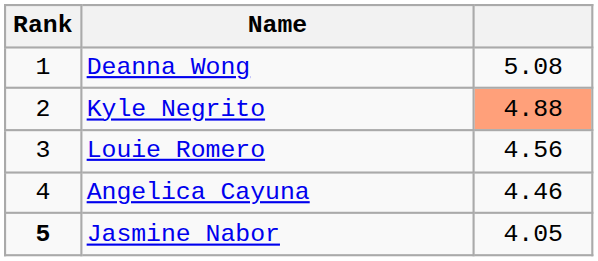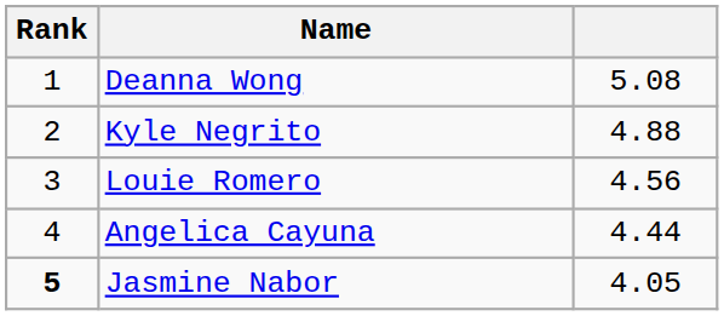 <table class="wikitable" style="font-size:90%">
 <tr>
 <th width=30>Rank</th>
 <th width=180>Name</th>
 <th width=50></th>
 </tr>
 <tr>
 <td style="text-align:center">1</td>
 <td><a href='#'>Deanna Wong</a></td>
 <td style="text-align:center">5.08</td>
 </tr>
 <tr>
 <td style="text-align:center">2</td>
 <td><a href='#'>Kyle Negrito</a></td>
-<td style="background: lightsalmon; text-align:center">4.88</td>
+<td style="text-align:center">4.88</td>
 </tr>
 <tr>
 <td style="text-align:center">3</td>
 <td><a href='#'>Louie Romero</a></td>
 <td style="text-align:center">4.56</td>
 </tr>
 <tr>
 <td style="text-align:center">4</td>
 <td><a href='#'>Angelica Cayuna</a></td>
-<td style="text-align:center">4.46</td>
+<td style="text-align:center">4.44</td>
 </tr>
 <tr>
 <td style="text-align:center"><strong>5</strong></td>
 <td><a href='#'>Jasmine Nabor</a></td>
 <td style="text-align:center">4.05</td>
 </tr>
 </table>
